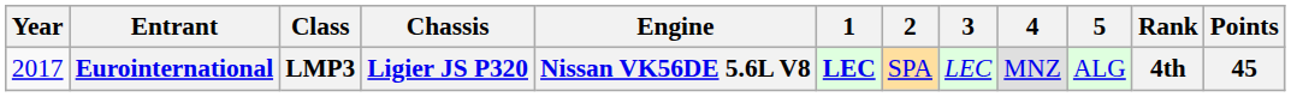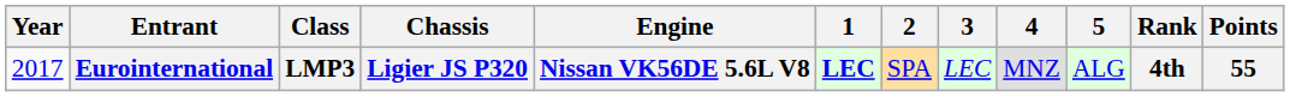 <table class="wikitable" style="text-align:center; font-size:85%">
 <tr>
 <th>Year</th>
 <th>Entrant</th>
 <th>Class</th>
 <th>Chassis</th>
 <th>Engine</th>
 <th>1</th>
 <th>2</th>
 <th>3</th>
 <th>4</th>
 <th>5</th>
 <th>Rank</th>
 <th>Points</th>
 </tr>
 <tr>
 <td><a href='#'>2017</a></td>
 <th nowrap><a href='#'>Eurointernational</a></th>
 <th>LMP3</th>
 <th nowrap><a href='#'>Ligier JS P320</a></th>
 <th nowrap><a href='#'>Nissan VK56DE</a> 5.6L V8</th>
 <td style="background:#DFFFDF;"><strong><a href='#'>LEC</a><br></strong></td>
 <td style="background:#FFDF9F;"><a href='#'>SPA</a><br></td>
 <td style="background:#DFFFDF;"><em><a href='#'>LEC</a></em><br></td>
 <td style="background:#DFDFDF;"><a href='#'>MNZ</a><br></td>
 <td style="background:#DFFFDF;"><a href='#'>ALG</a><br></td>
 <th>4th</th>
-<th>45</th>
+<th>55</th>
 </tr>
 </table>
